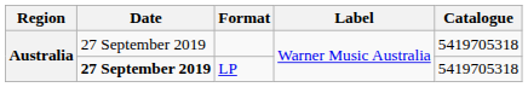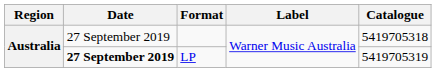 <table class="wikitable plainrowheaders">
 <tr>
 <th scope="col">Region</th>
 <th scope="col">Date</th>
 <th scope="col">Format</th>
 <th scope="col">Label</th>
 <th scope="col">Catalogue</th>
 </tr>
 <tr>
 <th scope="row" rowspan="2">Australia</th>
 <td>27 September 2019</td>
 <td></td>
 <td rowspan="2"><a href='#'>Warner Music Australia</a></td>
 <td>5419705318</td>
 </tr>
 <tr>
 <td><strong>27 September 2019 </strong></td>
 <td><a href='#'>LP</a></td>
-<td>5419705318</td>
+<td>5419705319</td>
 </tr>
 </table>
